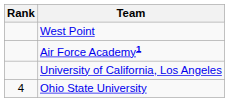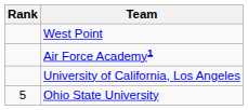 <table class="wikitable">
 <tr>
 <th>Rank</th>
 <th>Team</th>
 </tr>
 <tr>
 <td align=center></td>
 <td align="left"><a href='#'>West Point</a></td>
 </tr>
 <tr>
 <td align=center></td>
 <td align="left"><a href='#'>Air Force Academy</a><sup><strong><a href='#'>1</a></strong></sup></td>
 </tr>
 <tr>
 <td align=center></td>
 <td align="left"><a href='#'>University of California, Los Angeles</a></td>
 </tr>
 <tr>
-<td align=center>4</td>
+<td align=center>5</td>
 <td align="left"><a href='#'>Ohio State University</a></td>
 </tr>
 </table>
